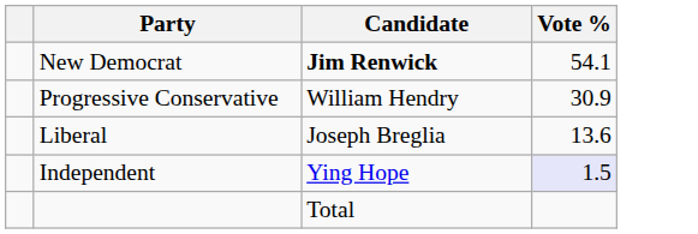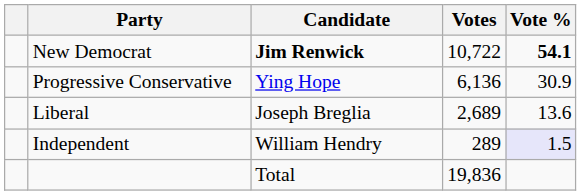 <table class="wikitable">
 <tr>
 <th></th>
 <th scope="col" width="175">Party</th>
 <th scope="col" width="150">Candidate</th>
+<th>Votes</th>
 <th>Vote %</th>
 </tr>
 <tr>
 <td>   </td>
 <td>New Democrat</td>
 <td><strong>Jim Renwick</strong></td>
-<td align=right>54.1</td>
+<td align=right>10,722</td>
+<td align=right><strong>54.1</strong></td>
 </tr>
 <tr |>
 <td>   </td>
 <td>Progressive Conservative</td>
-<td>William Hendry</td>
+<td><a href='#'>Ying Hope</a></td>
+<td align=right>6,136</td>
 <td align=right>30.9</td>
 </tr>
 <tr |>
 <td>   </td>
 <td>Liberal</td>
 <td>Joseph Breglia</td>
+<td align=right>2,689</td>
 <td align=right>13.6</td>
 </tr>
 <tr |>
 <td>   </td>
 <td>Independent</td>
-<td><a href='#'>Ying Hope</a></td>
+<td>William Hendry</td>
+<td align=right>289</td>
 <td align=right style="background: lavender;">1.5</td>
 </tr>
 <tr |>
 <td></td>
 <td></td>
 <td>Total</td>
+<td align=right>19,836</td>
 <td></td>
 </tr>
 </table>
